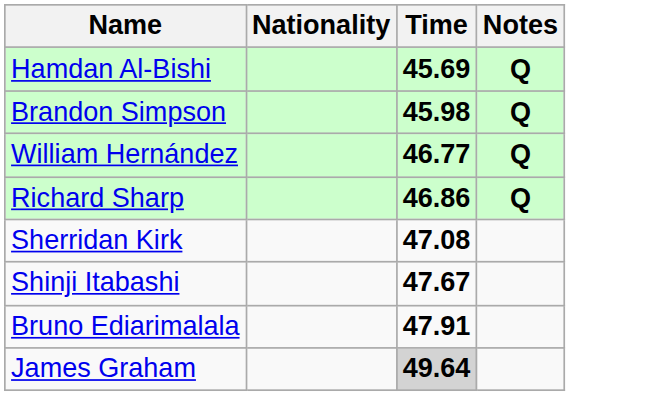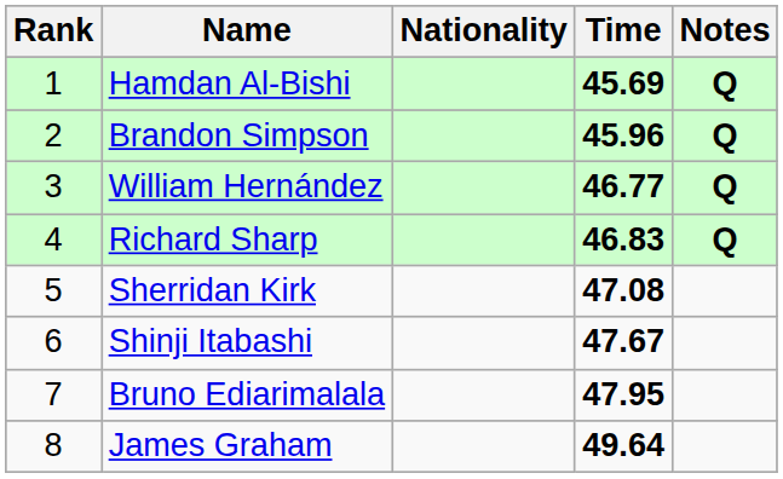 <table class="wikitable sortable" style="text-align:center">
 <tr>
+<th>Rank</th>
 <th>Name</th>
 <th>Nationality</th>
 <th>Time</th>
 <th>Notes</th>
 </tr>
 <tr bgcolor=ccffcc>
+<td>1</td>
 <td align=left><a href='#'>Hamdan Al-Bishi</a></td>
 <td align=left></td>
 <td><strong>45.69</strong></td>
 <td><strong>Q</strong></td>
 </tr>
 <tr bgcolor=ccffcc>
+<td>2</td>
 <td align=left><a href='#'>Brandon Simpson</a></td>
 <td align=left></td>
-<td><strong>45.98</strong></td>
+<td><strong>45.96</strong></td>
 <td><strong>Q</strong></td>
 </tr>
 <tr bgcolor=ccffcc>
+<td>3</td>
 <td align=left><a href='#'>William Hernández</a></td>
 <td align=left></td>
 <td><strong>46.77</strong></td>
 <td><strong>Q</strong></td>
 </tr>
 <tr bgcolor=ccffcc>
+<td>4</td>
 <td align=left><a href='#'>Richard Sharp</a></td>
 <td align=left></td>
-<td><strong>46.86</strong></td>
+<td><strong>46.83</strong></td>
 <td><strong>Q</strong></td>
 </tr>
 <tr>
+<td>5</td>
 <td align=left><a href='#'>Sherridan Kirk</a></td>
 <td align=left></td>
 <td><strong>47.08</strong></td>
 <td></td>
 </tr>
 <tr>
+<td>6</td>
 <td align=left><a href='#'>Shinji Itabashi</a></td>
 <td align=left></td>
 <td><strong>47.67</strong></td>
 <td></td>
 </tr>
 <tr>
+<td>7</td>
 <td align=left><a href='#'>Bruno Ediarimalala</a></td>
 <td align=left></td>
-<td><strong>47.91</strong></td>
+<td><strong>47.95</strong></td>
 <td></td>
 </tr>
 <tr>
+<td>8</td>
 <td align=left><a href='#'>James Graham</a></td>
 <td align=left></td>
-<td style="background: lightgrey;"><strong>49.64</strong></td>
+<td><strong>49.64</strong></td>
 <td></td>
 </tr>
 </table>
